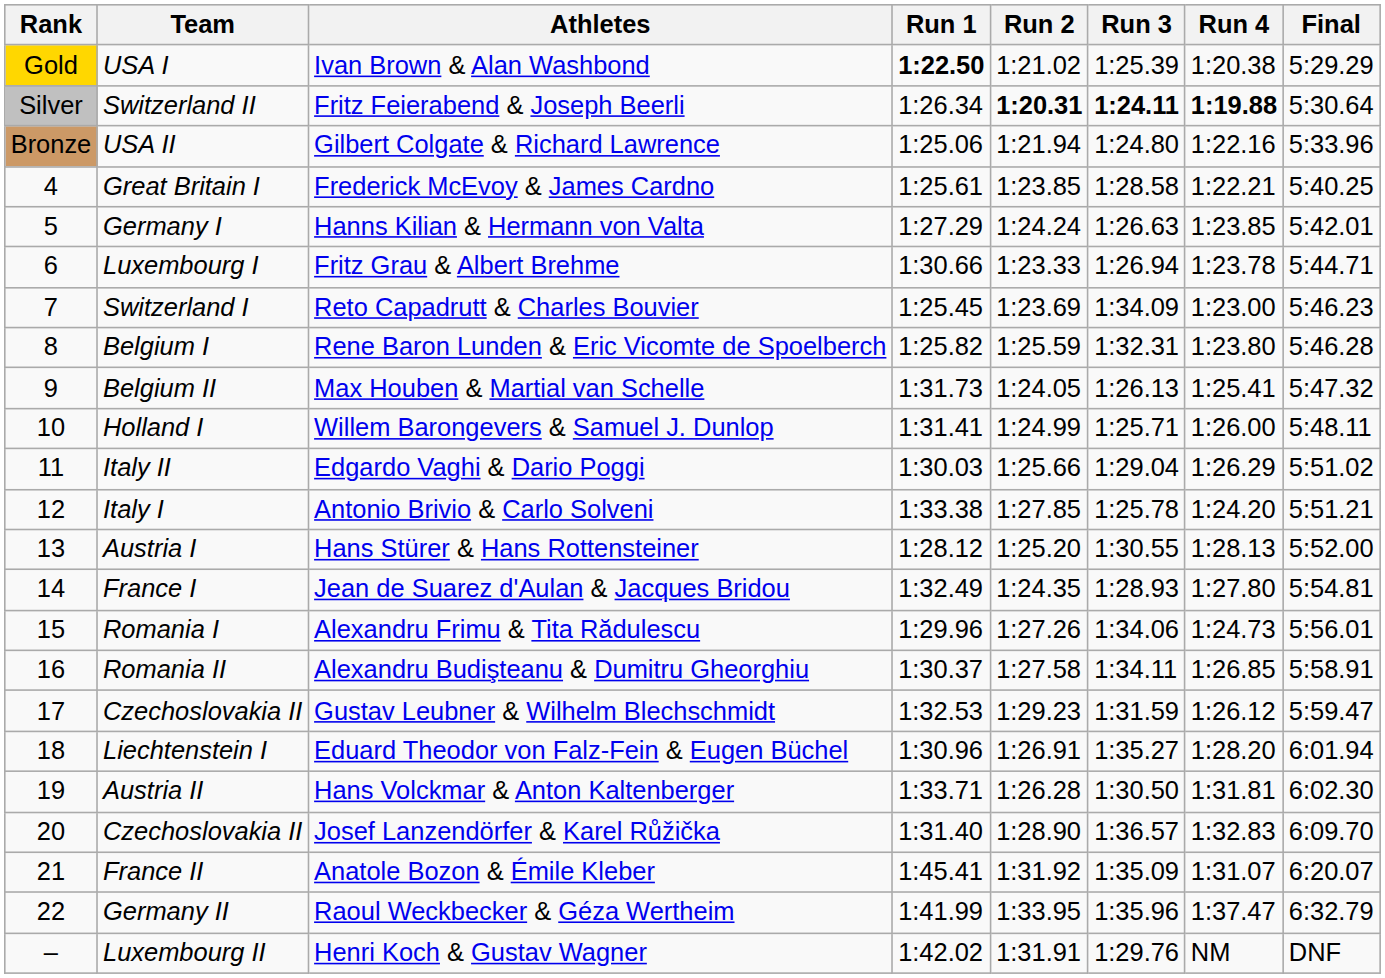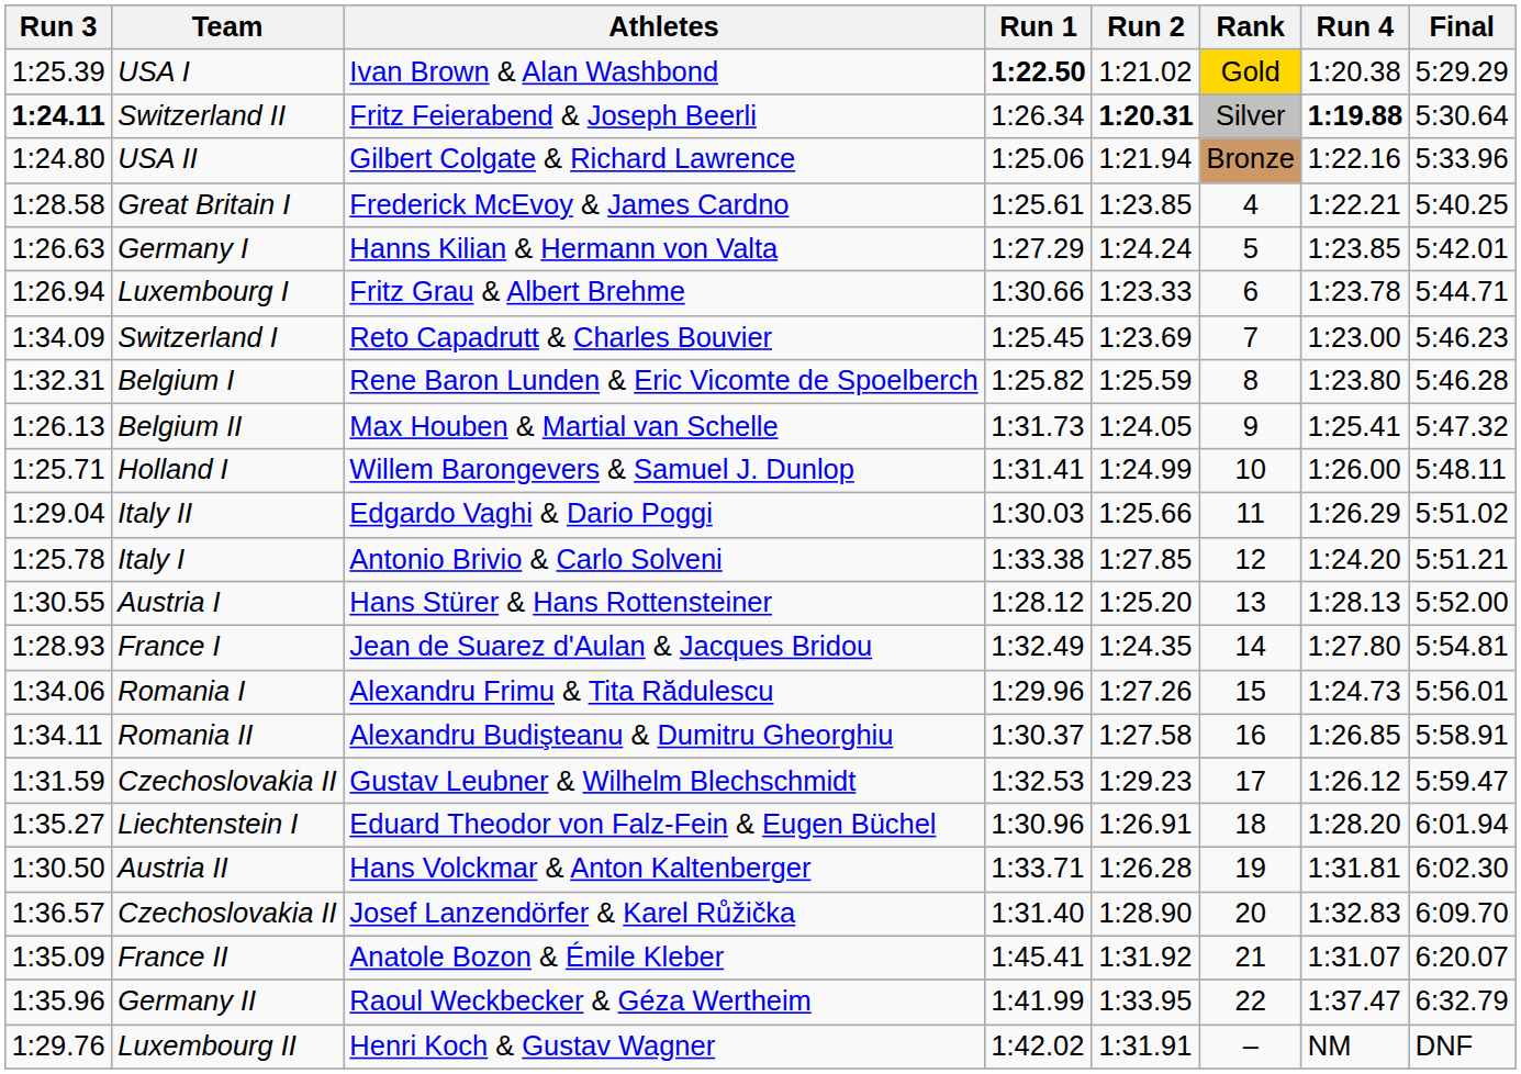 <table class="wikitable">
 <tr>
-<th>Rank</th>
+<th>Run 3</th>
 <th>Team</th>
 <th>Athletes</th>
 <th>Run 1</th>
 <th>Run 2</th>
-<th>Run 3</th>
+<th>Rank</th>
 <th>Run 4</th>
 <th>Final</th>
 </tr>
 <tr>
-<td bgcolor='gold' align='center'>Gold</td>
+<td>1:25.39</td>
 <td> <em>USA I</em></td>
 <td><a href='#'>Ivan Brown</a> & <a href='#'>Alan Washbond</a></td>
 <td><strong>1:22.50</strong></td>
 <td>1:21.02</td>
-<td>1:25.39</td>
+<td bgcolor='gold' align='center'>Gold</td>
 <td>1:20.38</td>
 <td>5:29.29</td>
 </tr>
 <tr>
-<td bgcolor='silver' align='center'>Silver</td>
+<td><strong>1:24.11</strong></td>
 <td> <em>Switzerland II</em></td>
 <td><a href='#'>Fritz Feierabend</a> & <a href='#'>Joseph Beerli</a></td>
 <td>1:26.34</td>
 <td><strong>1:20.31</strong></td>
-<td><strong>1:24.11</strong></td>
+<td bgcolor='silver' align='center'>Silver</td>
 <td><strong>1:19.88</strong></td>
 <td>5:30.64</td>
 </tr>
 <tr>
-<td bgcolor='#CC9966' align='center'>Bronze</td>
+<td>1:24.80</td>
 <td> <em>USA II</em></td>
 <td><a href='#'>Gilbert Colgate</a> & <a href='#'>Richard Lawrence</a></td>
 <td>1:25.06</td>
 <td>1:21.94</td>
-<td>1:24.80</td>
+<td bgcolor='#CC9966' align='center'>Bronze</td>
 <td>1:22.16</td>
 <td>5:33.96</td>
 </tr>
 <tr>
-<td align='center'>4</td>
+<td>1:28.58</td>
 <td> <em>Great Britain I</em></td>
 <td><a href='#'>Frederick McEvoy</a> & <a href='#'>James Cardno</a></td>
 <td>1:25.61</td>
 <td>1:23.85</td>
-<td>1:28.58</td>
+<td align='center'>4</td>
 <td>1:22.21</td>
 <td>5:40.25</td>
 </tr>
 <tr>
-<td align='center'>5</td>
+<td>1:26.63</td>
 <td> <em>Germany I</em></td>
 <td><a href='#'>Hanns Kilian</a> & <a href='#'>Hermann von Valta</a></td>
 <td>1:27.29</td>
 <td>1:24.24</td>
-<td>1:26.63</td>
+<td align='center'>5</td>
 <td>1:23.85</td>
 <td>5:42.01</td>
 </tr>
 <tr>
-<td align='center'>6</td>
+<td>1:26.94</td>
 <td> <em>Luxembourg I</em></td>
 <td><a href='#'>Fritz Grau</a> & <a href='#'>Albert Brehme</a></td>
 <td>1:30.66</td>
 <td>1:23.33</td>
-<td>1:26.94</td>
+<td align='center'>6</td>
 <td>1:23.78</td>
 <td>5:44.71</td>
 </tr>
 <tr>
-<td align='center'>7</td>
+<td>1:34.09</td>
 <td> <em>Switzerland I</em></td>
 <td><a href='#'>Reto Capadrutt</a> & <a href='#'>Charles Bouvier</a></td>
 <td>1:25.45</td>
 <td>1:23.69</td>
-<td>1:34.09</td>
+<td align='center'>7</td>
 <td>1:23.00</td>
 <td>5:46.23</td>
 </tr>
 <tr>
-<td align='center'>8</td>
+<td>1:32.31</td>
 <td> <em>Belgium I</em></td>
 <td><a href='#'>Rene Baron Lunden</a> & <a href='#'>Eric Vicomte de Spoelberch</a></td>
 <td>1:25.82</td>
 <td>1:25.59</td>
-<td>1:32.31</td>
+<td align='center'>8</td>
 <td>1:23.80</td>
 <td>5:46.28</td>
 </tr>
 <tr>
-<td align='center'>9</td>
+<td>1:26.13</td>
 <td> <em>Belgium II</em></td>
 <td><a href='#'>Max Houben</a> & <a href='#'>Martial van Schelle</a></td>
 <td>1:31.73</td>
 <td>1:24.05</td>
-<td>1:26.13</td>
+<td align='center'>9</td>
 <td>1:25.41</td>
 <td>5:47.32</td>
 </tr>
 <tr>
-<td align='center'>10</td>
+<td>1:25.71</td>
 <td> <em>Holland I</em></td>
 <td><a href='#'>Willem Barongevers</a> & <a href='#'>Samuel J. Dunlop</a></td>
 <td>1:31.41</td>
 <td>1:24.99</td>
-<td>1:25.71</td>
+<td align='center'>10</td>
 <td>1:26.00</td>
 <td>5:48.11</td>
 </tr>
 <tr>
-<td align='center'>11</td>
+<td>1:29.04</td>
 <td> <em>Italy II</em></td>
 <td><a href='#'>Edgardo Vaghi</a> & <a href='#'>Dario Poggi</a></td>
 <td>1:30.03</td>
 <td>1:25.66</td>
-<td>1:29.04</td>
+<td align='center'>11</td>
 <td>1:26.29</td>
 <td>5:51.02</td>
 </tr>
 <tr>
-<td align='center'>12</td>
+<td>1:25.78</td>
 <td> <em>Italy I</em></td>
 <td><a href='#'>Antonio Brivio</a> & <a href='#'>Carlo Solveni</a></td>
 <td>1:33.38</td>
 <td>1:27.85</td>
-<td>1:25.78</td>
+<td align='center'>12</td>
 <td>1:24.20</td>
 <td>5:51.21</td>
 </tr>
 <tr>
-<td align='center'>13</td>
+<td>1:30.55</td>
 <td> <em>Austria I</em></td>
 <td><a href='#'>Hans Stürer</a> & <a href='#'>Hans Rottensteiner</a></td>
 <td>1:28.12</td>
 <td>1:25.20</td>
-<td>1:30.55</td>
+<td align='center'>13</td>
 <td>1:28.13</td>
 <td>5:52.00</td>
 </tr>
 <tr>
-<td align='center'>14</td>
+<td>1:28.93</td>
 <td> <em>France I</em></td>
 <td><a href='#'>Jean de Suarez d'Aulan</a> & <a href='#'>Jacques Bridou</a></td>
 <td>1:32.49</td>
 <td>1:24.35</td>
-<td>1:28.93</td>
+<td align='center'>14</td>
 <td>1:27.80</td>
 <td>5:54.81</td>
 </tr>
 <tr>
-<td align='center'>15</td>
+<td>1:34.06</td>
 <td> <em>Romania I</em></td>
 <td><a href='#'>Alexandru Frimu</a> & <a href='#'>Tita Rădulescu</a></td>
 <td>1:29.96</td>
 <td>1:27.26</td>
-<td>1:34.06</td>
+<td align='center'>15</td>
 <td>1:24.73</td>
 <td>5:56.01</td>
 </tr>
 <tr>
-<td align='center'>16</td>
+<td>1:34.11</td>
 <td> <em>Romania II</em></td>
 <td><a href='#'>Alexandru Budişteanu</a> & <a href='#'>Dumitru Gheorghiu</a></td>
 <td>1:30.37</td>
 <td>1:27.58</td>
-<td>1:34.11</td>
+<td align='center'>16</td>
 <td>1:26.85</td>
 <td>5:58.91</td>
 </tr>
 <tr>
-<td align='center'>17</td>
+<td>1:31.59</td>
 <td> <em>Czechoslovakia II</em></td>
 <td><a href='#'>Gustav Leubner</a> & <a href='#'>Wilhelm Blechschmidt</a></td>
 <td>1:32.53</td>
 <td>1:29.23</td>
-<td>1:31.59</td>
+<td align='center'>17</td>
 <td>1:26.12</td>
 <td>5:59.47</td>
 </tr>
 <tr>
-<td align='center'>18</td>
+<td>1:35.27</td>
 <td> <em>Liechtenstein I</em></td>
 <td><a href='#'>Eduard Theodor von Falz-Fein</a> & <a href='#'>Eugen Büchel</a></td>
 <td>1:30.96</td>
 <td>1:26.91</td>
-<td>1:35.27</td>
+<td align='center'>18</td>
 <td>1:28.20</td>
 <td>6:01.94</td>
 </tr>
 <tr>
-<td align='center'>19</td>
+<td>1:30.50</td>
 <td> <em>Austria II</em></td>
 <td><a href='#'>Hans Volckmar</a> & <a href='#'>Anton Kaltenberger</a></td>
 <td>1:33.71</td>
 <td>1:26.28</td>
-<td>1:30.50</td>
+<td align='center'>19</td>
 <td>1:31.81</td>
 <td>6:02.30</td>
 </tr>
 <tr>
-<td align='center'>20</td>
+<td>1:36.57</td>
 <td> <em>Czechoslovakia II</em></td>
 <td><a href='#'>Josef Lanzendörfer</a> & <a href='#'>Karel Růžička</a></td>
 <td>1:31.40</td>
 <td>1:28.90</td>
-<td>1:36.57</td>
+<td align='center'>20</td>
 <td>1:32.83</td>
 <td>6:09.70</td>
 </tr>
 <tr>
-<td align='center'>21</td>
+<td>1:35.09</td>
 <td> <em>France II</em></td>
 <td><a href='#'>Anatole Bozon</a> & <a href='#'>Émile Kleber</a></td>
 <td>1:45.41</td>
 <td>1:31.92</td>
-<td>1:35.09</td>
+<td align='center'>21</td>
 <td>1:31.07</td>
 <td>6:20.07</td>
 </tr>
 <tr>
-<td align='center'>22</td>
+<td>1:35.96</td>
 <td> <em>Germany II</em></td>
 <td><a href='#'>Raoul Weckbecker</a> & <a href='#'>Géza Wertheim</a></td>
 <td>1:41.99</td>
 <td>1:33.95</td>
-<td>1:35.96</td>
+<td align='center'>22</td>
 <td>1:37.47</td>
 <td>6:32.79</td>
 </tr>
 <tr>
-<td align='center'>–</td>
+<td>1:29.76</td>
 <td> <em>Luxembourg II</em></td>
 <td><a href='#'>Henri Koch</a> & <a href='#'>Gustav Wagner</a></td>
 <td>1:42.02</td>
 <td>1:31.91</td>
-<td>1:29.76</td>
+<td align='center'>–</td>
 <td>NM</td>
 <td>DNF</td>
 </tr>
 </table>
